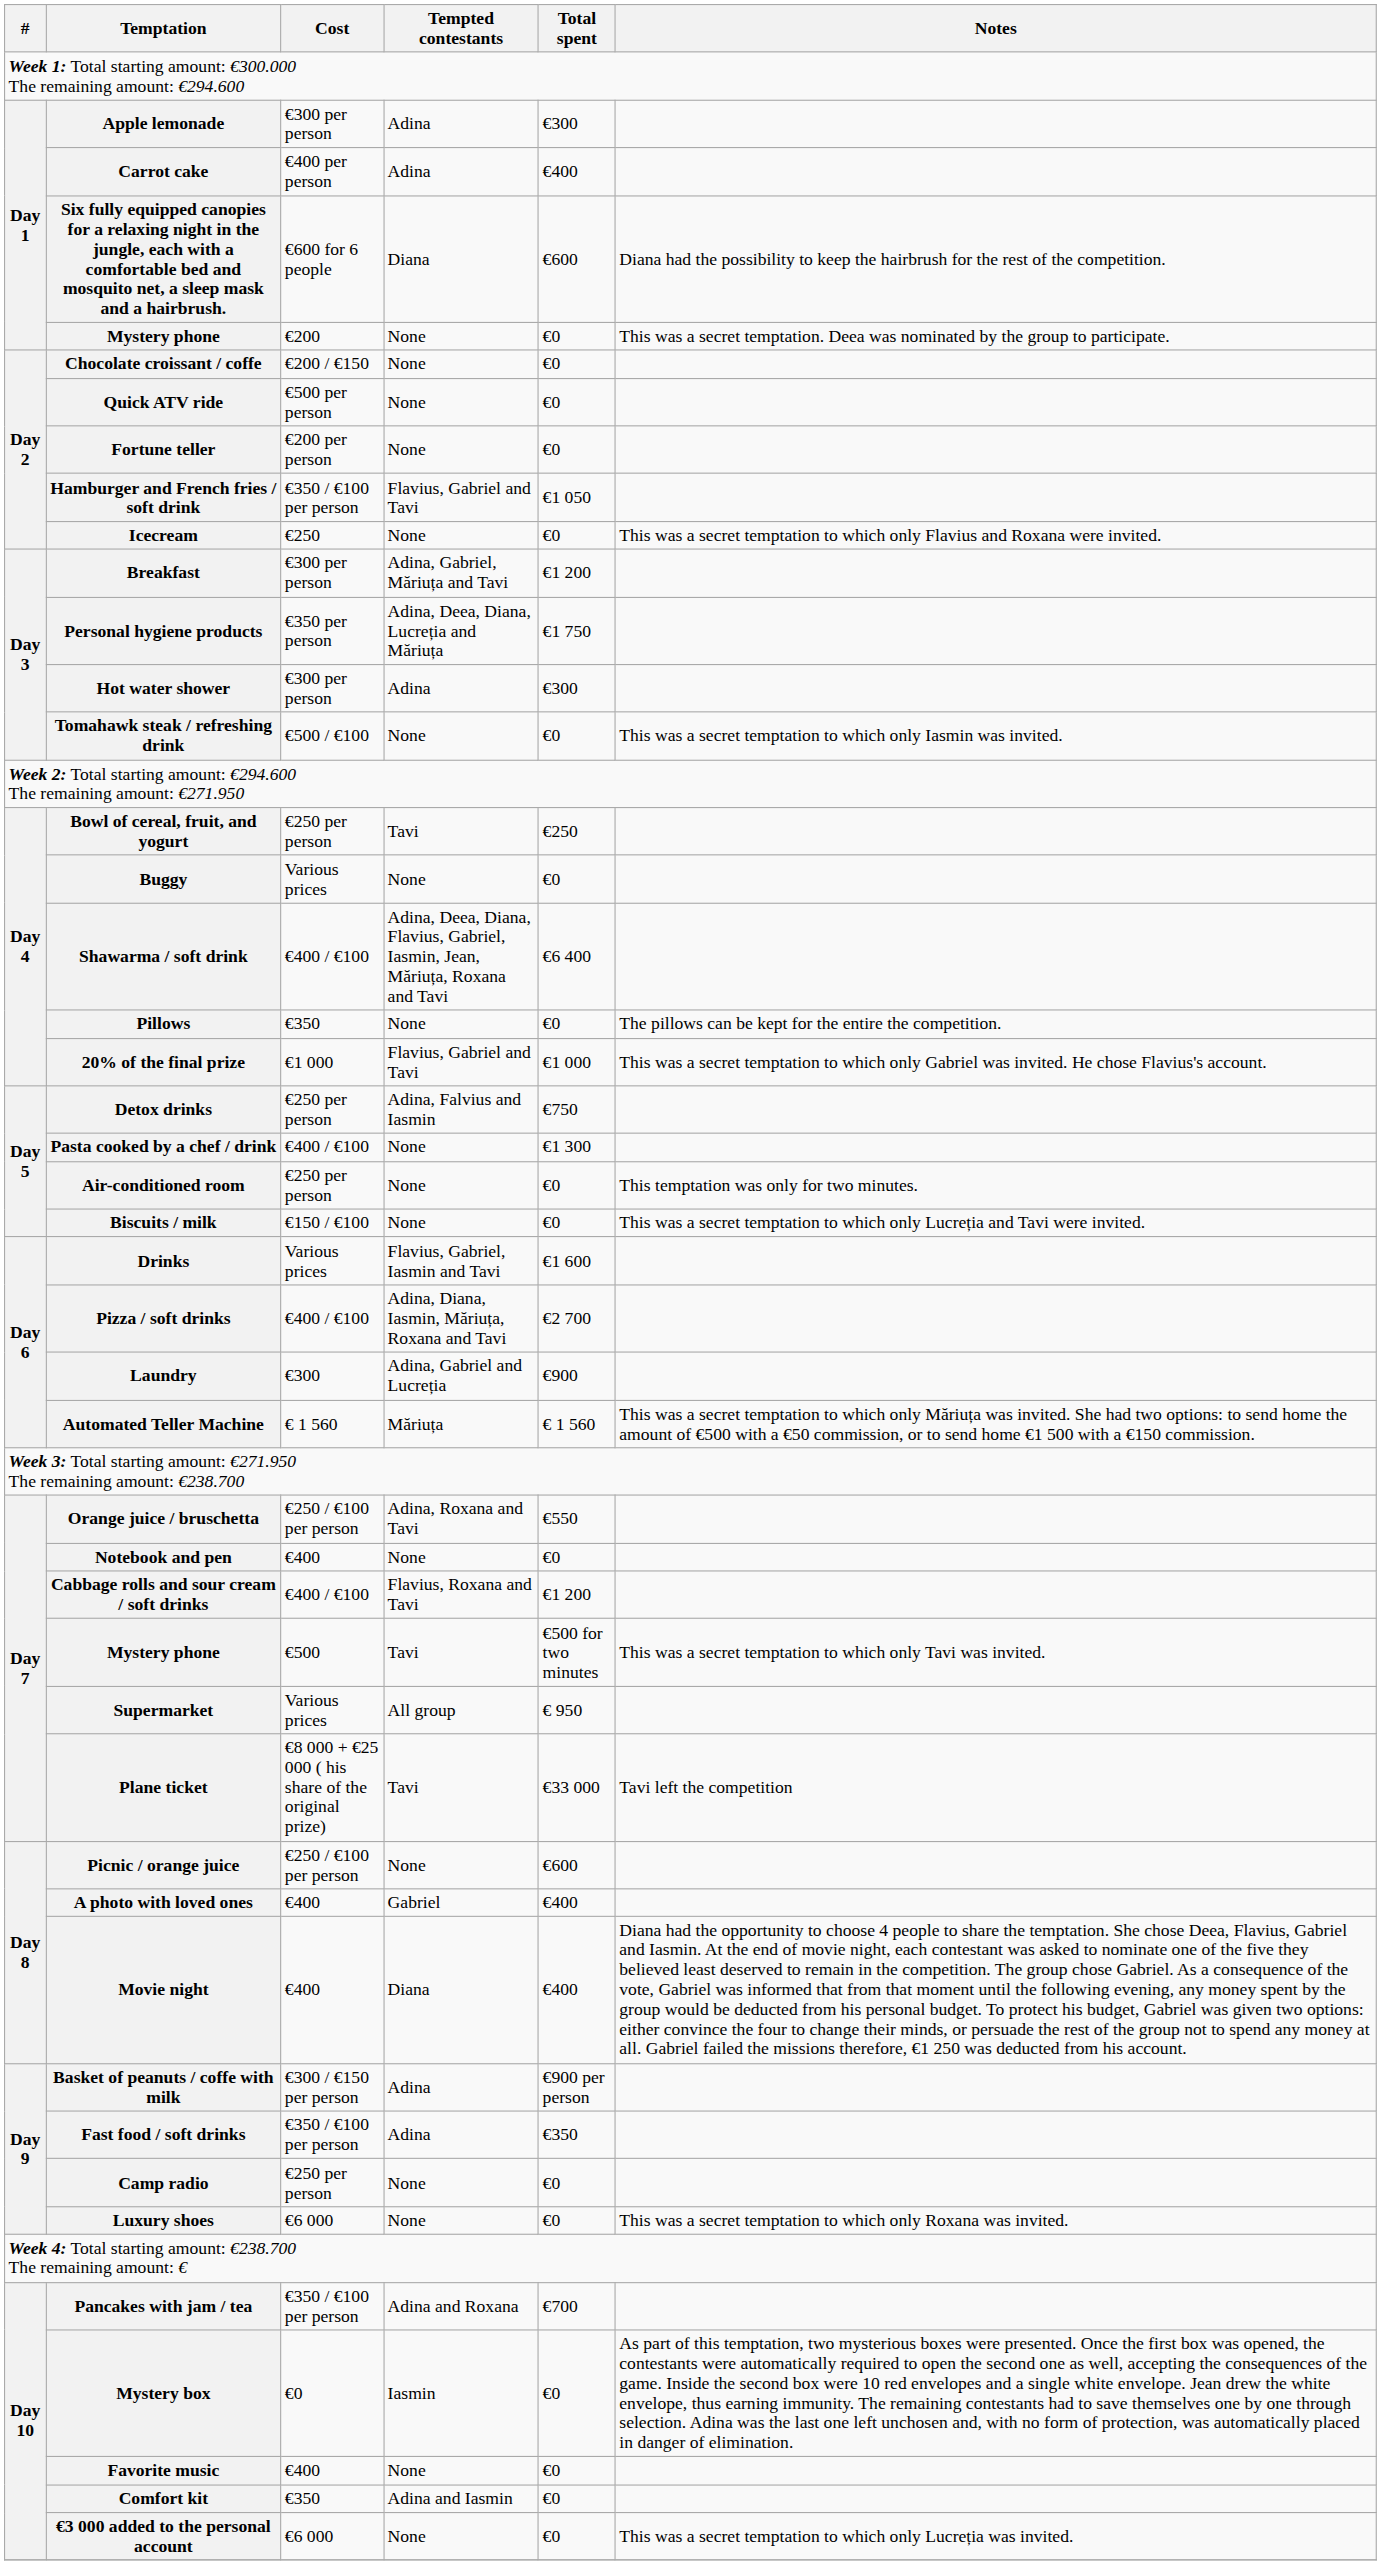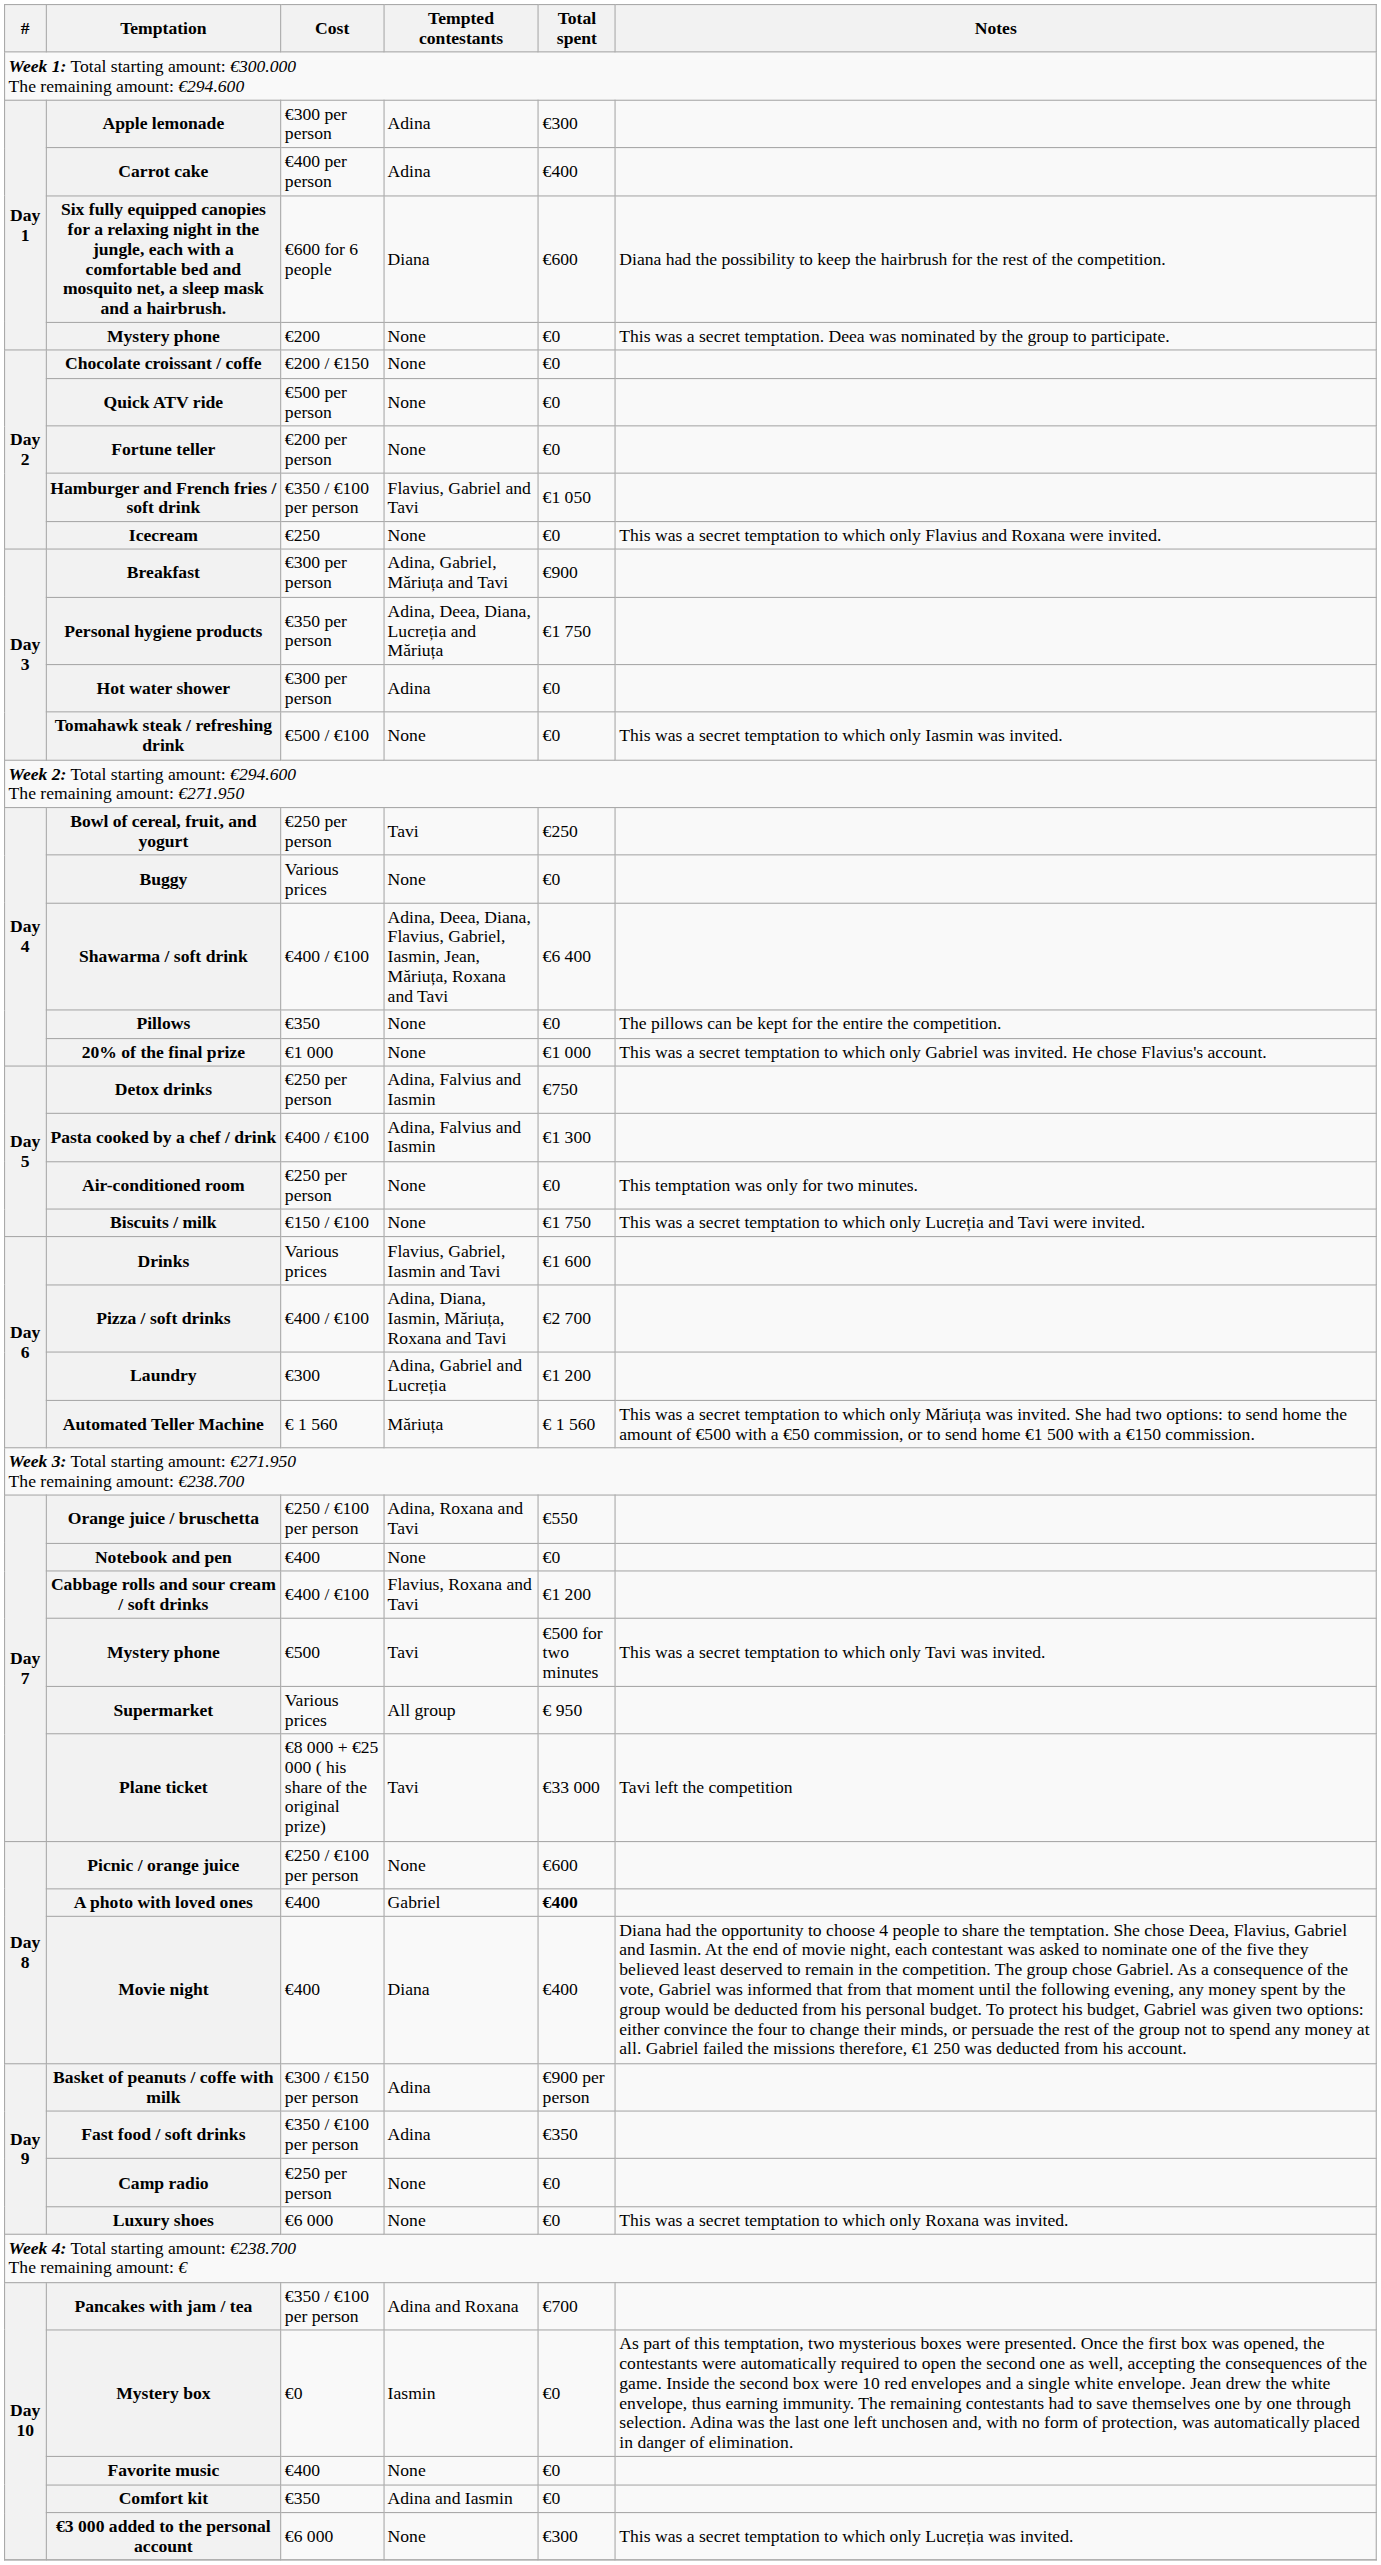 <table class="wikitable">
 <tr>
 <th>#</th>
 <th>Temptation</th>
 <th>Cost</th>
 <th>Tempted contestants</th>
 <th>Total spent</th>
 <th>Notes</th>
 </tr>
 <tr>
 <td colspan="6"><strong><em>Week 1:</em></strong>  Total starting amount: <em>€300.000</em> <br> The remaining amount: <em>€294.600</em></td>
 </tr>
 <tr>
 <th rowspan="4">Day 1</th>
 <th>Apple lemonade</th>
 <td>€300 per person</td>
 <td>Adina</td>
 <td>€300</td>
 <td></td>
 </tr>
 <tr>
 <th>Carrot cake</th>
 <td>€400 per person</td>
 <td>Adina</td>
 <td>€400</td>
 <td></td>
 </tr>
 <tr>
 <th>Six fully equipped canopies for a relaxing night in the jungle, each with a comfortable bed and mosquito net, a sleep mask and a hairbrush.</th>
 <td>€600 for 6 people</td>
 <td>Diana</td>
 <td>€600</td>
 <td>Diana had the possibility to keep the hairbrush for the rest of the competition.</td>
 </tr>
 <tr>
 <th>Mystery phone</th>
 <td>€200</td>
 <td>None</td>
 <td>€0</td>
 <td>This was a secret temptation. Deea was nominated by the group to participate.</td>
 </tr>
 <tr>
 <th rowspan="5">Day 2</th>
 <th>Chocolate croissant / coffe</th>
 <td>€200 / €150</td>
 <td>None</td>
 <td>€0</td>
 <td></td>
 </tr>
 <tr>
 <th>Quick ATV ride</th>
 <td>€500 per person</td>
 <td>None</td>
 <td>€0</td>
 <td></td>
 </tr>
 <tr>
 <th>Fortune teller</th>
 <td>€200 per person</td>
 <td>None</td>
 <td>€0</td>
 </tr>
 <tr>
 <th>Hamburger and French fries / soft drink</th>
 <td>€350 / €100 per person</td>
 <td>Flavius, Gabriel and Tavi</td>
 <td>€1 050</td>
 <td></td>
 </tr>
 <tr>
 <th>Icecream</th>
 <td>€250</td>
 <td>None</td>
 <td>€0</td>
 <td>This was a secret temptation to which only Flavius and Roxana were invited.</td>
 </tr>
 <tr>
 <th rowspan="4">Day 3</th>
 <th>Breakfast</th>
 <td>€300 per person</td>
 <td>Adina, Gabriel, Măriuța and Tavi</td>
-<td>€1 200</td>
+<td>€900</td>
 <td></td>
 </tr>
 <tr>
 <th>Personal hygiene products</th>
 <td>€350 per person</td>
 <td>Adina, Deea, Diana, Lucreția and Măriuța</td>
 <td>€1 750</td>
 <td></td>
 </tr>
 <tr>
 <th>Hot water shower</th>
 <td>€300 per person</td>
 <td>Adina</td>
-<td>€300</td>
+<td>€0</td>
 <td></td>
 </tr>
 <tr>
 <th>Tomahawk steak / refreshing drink</th>
 <td>€500 / €100</td>
 <td>None</td>
 <td>€0</td>
 <td>This was a secret temptation to which only Iasmin was invited.</td>
 </tr>
 <tr>
 <td colspan="6"><strong><em>Week 2:</em></strong>  Total starting amount: <em>€294.600</em> <br> The remaining amount: <em>€271.950</em></td>
 </tr>
 <tr>
 <th rowspan="5">Day 4</th>
 <th>Bowl of cereal, fruit, and yogurt</th>
 <td>€250 per person</td>
 <td>Tavi</td>
 <td>€250</td>
 <td></td>
 </tr>
 <tr>
 <th>Buggy</th>
 <td>Various prices</td>
 <td>None</td>
 <td>€0</td>
 <td></td>
 </tr>
 <tr>
 <th>Shawarma / soft drink</th>
 <td>€400 / €100</td>
 <td>Adina, Deea, Diana, Flavius, Gabriel, Iasmin, Jean, Măriuța, Roxana and Tavi</td>
 <td>€6 400</td>
 <td></td>
 </tr>
 <tr>
 <th>Pillows</th>
 <td>€350</td>
 <td>None</td>
 <td>€0</td>
 <td>The pillows can be kept for the entire the competition.</td>
 </tr>
 <tr>
 <th>20% of the final prize</th>
 <td>€1 000</td>
-<td>Flavius, Gabriel and Tavi</td>
+<td>None</td>
 <td>€1 000</td>
 <td>This was a secret temptation to which only Gabriel was invited. He chose Flavius's account.</td>
 </tr>
 <tr>
 <th rowspan="4">Day 5</th>
 <th>Detox drinks</th>
 <td>€250 per person</td>
 <td>Adina, Falvius and Iasmin</td>
 <td>€750</td>
 <td></td>
 </tr>
 <tr>
 <th>Pasta cooked by a chef / drink</th>
 <td>€400 / €100</td>
-<td>None</td>
+<td>Adina, Falvius and Iasmin</td>
 <td>€1 300</td>
 <td></td>
 </tr>
 <tr>
 <th>Air-conditioned room</th>
 <td>€250 per person</td>
 <td>None</td>
 <td>€0</td>
 <td>This temptation  was only for two minutes.</td>
 </tr>
 <tr>
 <th>Biscuits / milk</th>
 <td>€150 / €100</td>
 <td>None</td>
-<td>€0</td>
+<td>€1 750</td>
 <td>This was a secret temptation to which only Lucreția and Tavi were invited.</td>
 </tr>
 <tr>
 <th rowspan="4">Day 6</th>
 <th>Drinks</th>
 <td>Various prices</td>
 <td>Flavius, Gabriel, Iasmin and Tavi</td>
 <td>€1 600</td>
 <td></td>
 </tr>
 <tr>
 <th>Pizza / soft drinks</th>
 <td>€400 / €100</td>
 <td>Adina, Diana, Iasmin, Măriuța, Roxana and Tavi</td>
 <td>€2 700</td>
 <td></td>
 </tr>
 <tr>
 <th>Laundry</th>
 <td>€300</td>
 <td>Adina, Gabriel and Lucreția</td>
-<td>€900</td>
+<td>€1 200</td>
 <td></td>
 </tr>
 <tr>
 <th>Automated Teller Machine</th>
 <td>€ 1 560</td>
 <td>Măriuța</td>
 <td>€ 1 560</td>
 <td>This was a secret temptation to which only Măriuța was invited. She had two options: to send home the amount of €500 with a €50 commission, or to send home €1 500 with a €150 commission.</td>
 </tr>
 <tr>
 <td colspan="6"><strong><em>Week 3:</em></strong>  Total starting amount: <em>€271.950</em> <br> The remaining amount: <em>€238.700</em></td>
 </tr>
 <tr>
 <th rowspan="6">Day 7</th>
 <th>Orange juice / bruschetta</th>
 <td>€250 / €100 per person</td>
 <td>Adina, Roxana and Tavi</td>
 <td>€550</td>
 <td></td>
 </tr>
 <tr>
 <th>Notebook and pen</th>
 <td>€400</td>
 <td>None</td>
 <td>€0</td>
 <td></td>
 </tr>
 <tr>
 <th>Cabbage rolls and sour cream / soft drinks</th>
 <td>€400 / €100</td>
 <td>Flavius, Roxana and Tavi</td>
 <td>€1 200</td>
 <td></td>
 </tr>
 <tr>
 <th>Mystery phone</th>
 <td>€500</td>
 <td>Tavi</td>
 <td>€500 for two minutes</td>
 <td>This was a secret temptation to which only Tavi was invited.</td>
 </tr>
 <tr>
 <th>Supermarket</th>
 <td>Various prices</td>
 <td>All group</td>
 <td>€ 950</td>
 <td></td>
 </tr>
 <tr>
 <th>Plane ticket</th>
 <td>€8 000 + €25 000 ( his share of the original prize)</td>
 <td>Tavi</td>
 <td>€33 000</td>
 <td>Tavi left the competition</td>
 </tr>
 <tr>
 <th rowspan="3">Day 8</th>
 <th>Picnic / orange juice</th>
 <td>€250 / €100 per person</td>
 <td>None</td>
 <td>€600</td>
 <td></td>
 </tr>
 <tr>
 <th>A photo with loved ones</th>
 <td>€400</td>
 <td>Gabriel</td>
-<td>€400</td>
+<td><strong>€400</strong></td>
 <td></td>
 </tr>
 <tr>
 <th>Movie night</th>
 <td>€400</td>
 <td>Diana</td>
 <td>€400</td>
 <td>Diana had the opportunity to choose 4 people to share the temptation. She chose Deea, Flavius, Gabriel and Iasmin. At the end of movie night, each contestant was asked to nominate one of the five they believed least deserved to remain in the competition. The group chose Gabriel. As a consequence of the vote, Gabriel was informed that from that moment until the following evening, any money spent by the group would be deducted from his personal budget. To protect his budget, Gabriel was given two options: either convince the four to change their minds, or persuade the rest of the group not to spend any money at all. Gabriel failed the missions therefore, €1 250 was deducted from his account.</td>
 </tr>
 <tr>
 <th rowspan="4">Day 9</th>
 <th>Basket of peanuts / coffe with milk</th>
 <td>€300 / €150 per person</td>
 <td>Adina</td>
 <td>€900 per person</td>
 <td></td>
 </tr>
 <tr>
 <th>Fast food / soft drinks</th>
 <td>€350 / €100 per person</td>
 <td>Adina</td>
 <td>€350</td>
 <td></td>
 </tr>
 <tr>
 <th>Camp radio</th>
 <td>€250 per person</td>
 <td>None</td>
 <td>€0</td>
 <td></td>
 </tr>
 <tr>
 <th>Luxury shoes</th>
 <td>€6 000</td>
 <td>None</td>
 <td>€0</td>
 <td>This was a secret temptation to which only Roxana was invited.</td>
 </tr>
 <tr>
 <td colspan="6"><strong><em>Week 4:</em></strong>  Total starting amount: <em>€238.700</em> <br> The remaining amount: <em>€</em></td>
 </tr>
 <tr>
 <th rowspan="5">Day 10</th>
 <th>Pancakes with jam / tea</th>
 <td>€350 / €100 per person</td>
 <td>Adina and Roxana</td>
 <td>€700</td>
 <td></td>
 </tr>
 <tr>
 <th>Mystery box</th>
 <td>€0</td>
 <td>Iasmin</td>
 <td>€0</td>
 <td>As part of this temptation, two mysterious boxes were presented. Once the first box was opened, the contestants were automatically required to open the second one as well, accepting the consequences of the game. Inside the second box were 10 red envelopes and a single white envelope. Jean drew the white envelope, thus earning immunity. The remaining contestants had to save themselves one by one through selection. Adina was the last one left unchosen and, with no form of protection, was automatically placed in danger of elimination.</td>
 </tr>
 <tr>
 <th>Favorite music</th>
 <td>€400</td>
 <td>None</td>
 <td>€0</td>
 <td></td>
 </tr>
 <tr>
 <th>Comfort kit</th>
 <td>€350</td>
 <td>Adina and Iasmin</td>
 <td>€0</td>
 <td></td>
 </tr>
 <tr>
 <th>€3 000 added to the personal account</th>
 <td>€6 000</td>
 <td>None</td>
-<td>€0</td>
+<td>€300</td>
 <td>This was a secret temptation to which only Lucreția was invited.</td>
 </tr>
 <tr>
 </tr>
 </table>
